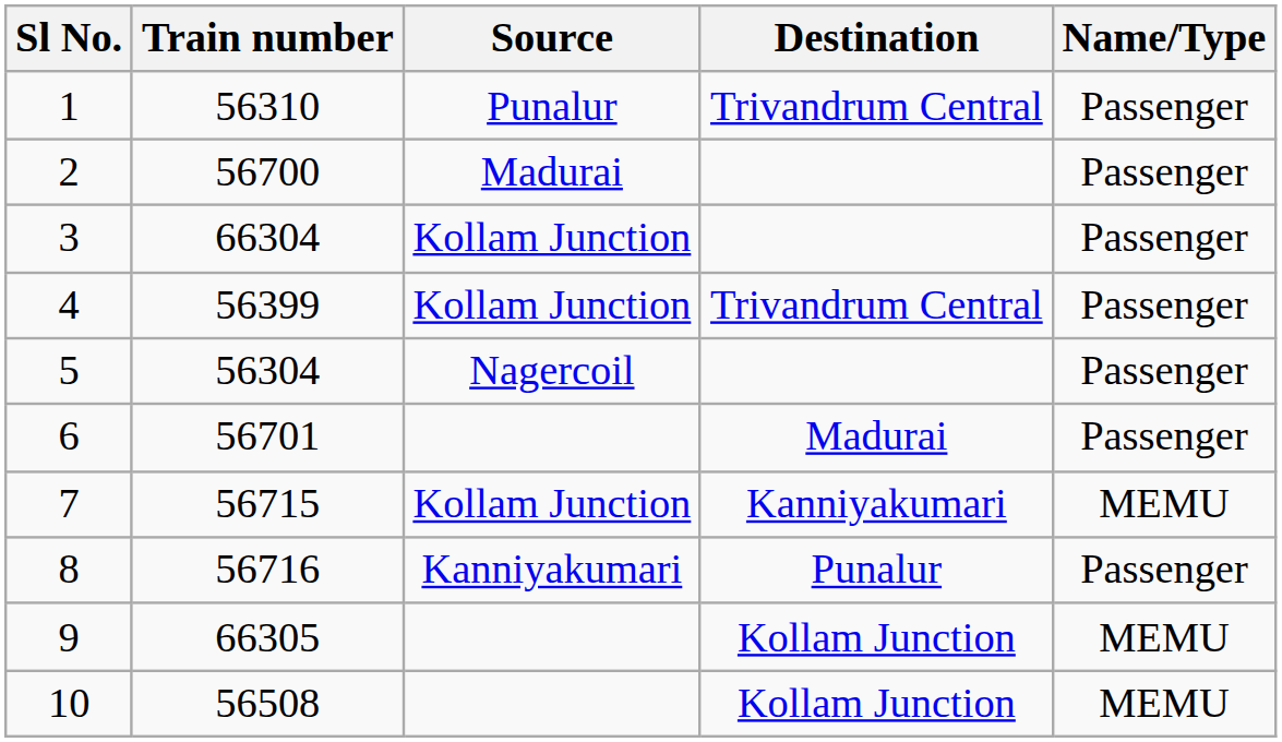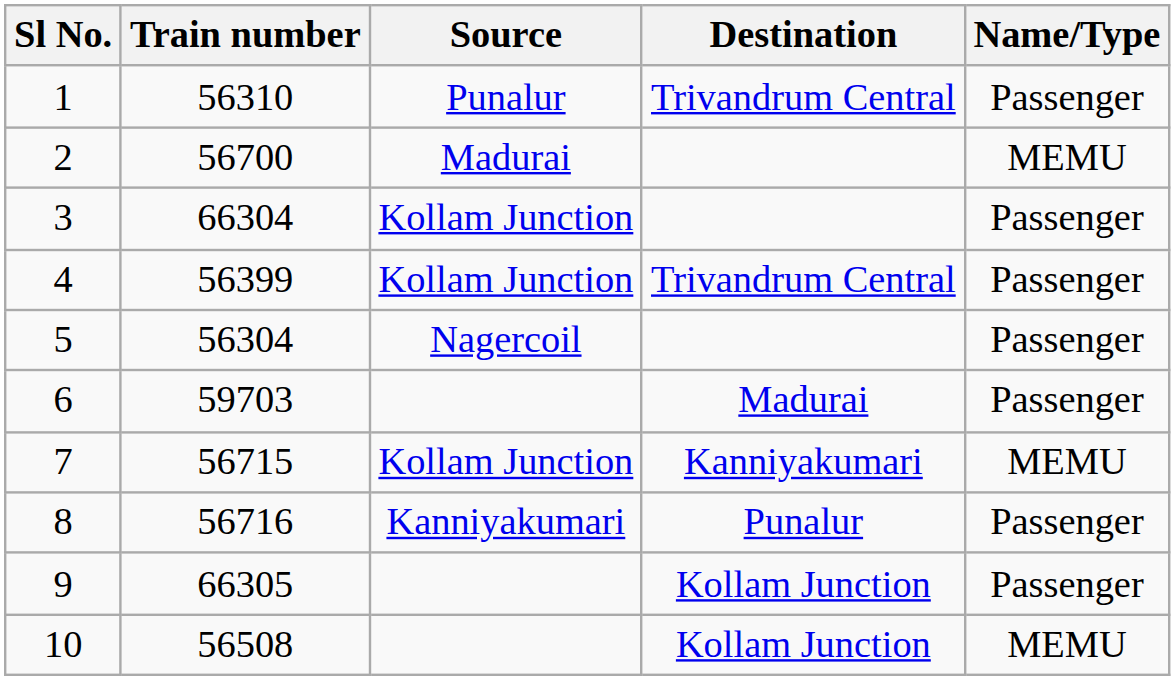 <table class="wikitable plainrowheaders unsortable" style="text-align:center">
 <tr>
 <th scope="col">Sl No.</th>
 <th scope="col">Train number</th>
 <th scope="col">Source</th>
 <th scope="col">Destination</th>
 <th scope="col">Name/Type</th>
 </tr>
 <tr>
 <td valign="center">1</td>
 <td valign="center">56310</td>
 <td valign="center"><a href='#'>Punalur</a></td>
 <td valign="center"><a href='#'>Trivandrum Central</a></td>
 <td valign="center">Passenger</td>
 </tr>
 <tr>
 <td valign="center">2</td>
 <td valign="center">56700</td>
 <td valign="center"><a href='#'>Madurai</a></td>
 <td valign="center"></td>
-<td valign="center">Passenger</td>
+<td valign="center">MEMU</td>
 </tr>
 <tr>
 <td valign="center">3</td>
 <td valign="center">66304</td>
 <td valign="center"><a href='#'>Kollam Junction</a></td>
 <td valign="center"></td>
 <td valign="center">Passenger</td>
 </tr>
 <tr>
 <td valign="center">4</td>
 <td valign="center">56399</td>
 <td valign="center"><a href='#'>Kollam Junction</a></td>
 <td valign="center"><a href='#'>Trivandrum Central</a></td>
 <td valign="center">Passenger</td>
 </tr>
 <tr>
 <td valign="center">5</td>
 <td valign="center">56304</td>
 <td valign="center"><a href='#'>Nagercoil</a></td>
 <td valign="center"></td>
 <td valign="center">Passenger</td>
 </tr>
 <tr>
 <td valign="center">6</td>
-<td valign="center">56701</td>
+<td valign="center">59703</td>
 <td valign="center"></td>
 <td valign="center"><a href='#'>Madurai</a></td>
 <td valign="center">Passenger</td>
 </tr>
 <tr>
 <td valign="center">7</td>
 <td valign="center">56715</td>
 <td valign="center"><a href='#'>Kollam Junction</a></td>
 <td valign="center"><a href='#'>Kanniyakumari</a></td>
 <td valign="center">MEMU</td>
 </tr>
 <tr>
 <td valign="center">8</td>
 <td valign="center">56716</td>
 <td valign="center"><a href='#'>Kanniyakumari</a></td>
 <td valign="center"><a href='#'>Punalur</a></td>
 <td valign="center">Passenger</td>
 </tr>
 <tr>
 <td valign="center">9</td>
 <td valign="center">66305</td>
 <td valign="center"></td>
 <td valign="center"><a href='#'>Kollam Junction</a></td>
-<td valign="center">MEMU</td>
+<td valign="center">Passenger</td>
 </tr>
 <tr>
 <td valign="center">10</td>
 <td valign="center">56508</td>
 <td valign="center"></td>
 <td valign="center"><a href='#'>Kollam Junction</a></td>
 <td valign="center">MEMU</td>
 </tr>
 </table>
